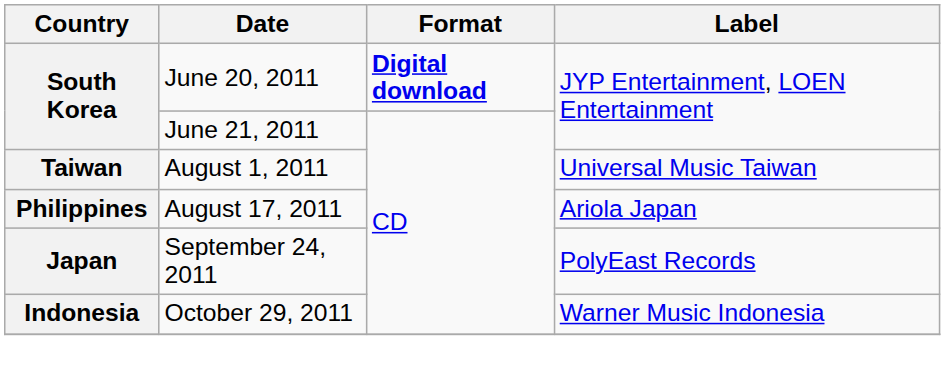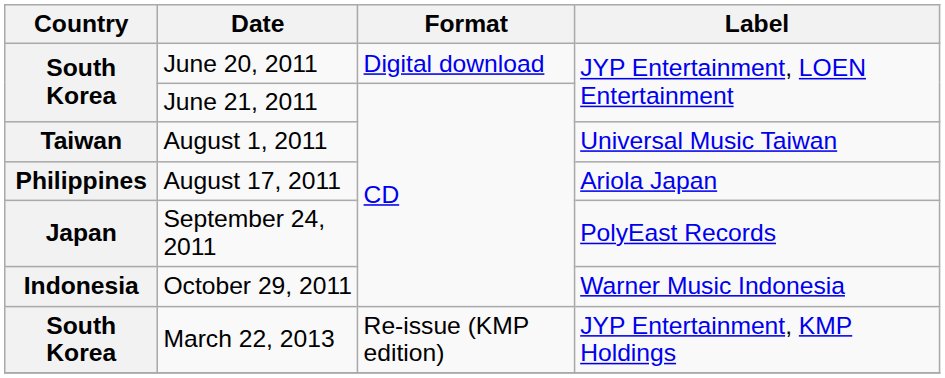 <table class="wikitable plainrowheaders">
 <tr>
 <th scope="col">Country</th>
 <th>Date</th>
 <th>Format</th>
 <th>Label</th>
 </tr>
 <tr>
 <th scope="row" rowspan="2">South Korea</th>
 <td>June 20, 2011</td>
-<td><strong><a href='#'>Digital download</a></strong></td>
+<td><a href='#'>Digital download</a></td>
 <td rowspan="2"><a href='#'>JYP Entertainment</a>, <a href='#'>LOEN Entertainment</a></td>
 </tr>
 <tr>
 <td>June 21, 2011</td>
 <td rowspan="5"><a href='#'>CD</a></td>
 </tr>
 <tr>
 <th scope="row">Taiwan</th>
 <td>August 1, 2011</td>
 <td><a href='#'>Universal Music Taiwan</a></td>
 </tr>
 <tr>
 <th scope="row">Philippines</th>
 <td>August 17, 2011</td>
 <td><a href='#'>Ariola Japan</a></td>
 </tr>
 <tr>
 <th scope="row">Japan</th>
 <td>September 24, 2011</td>
 <td><a href='#'>PolyEast Records</a></td>
 </tr>
 <tr>
 <th scope="row">Indonesia</th>
 <td>October 29, 2011</td>
 <td><a href='#'>Warner Music Indonesia</a></td>
 </tr>
 <tr>
+<th scope="row">South Korea</th>
+<td>March 22, 2013</td>
+<td>Re-issue (KMP edition)</td>
+<td><a href='#'>JYP Entertainment</a>, <a href='#'>KMP Holdings</a></td>
+</tr>
+<tr>
 </tr>
 </table>
